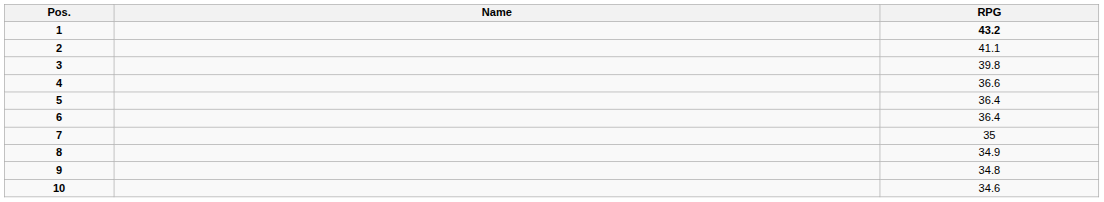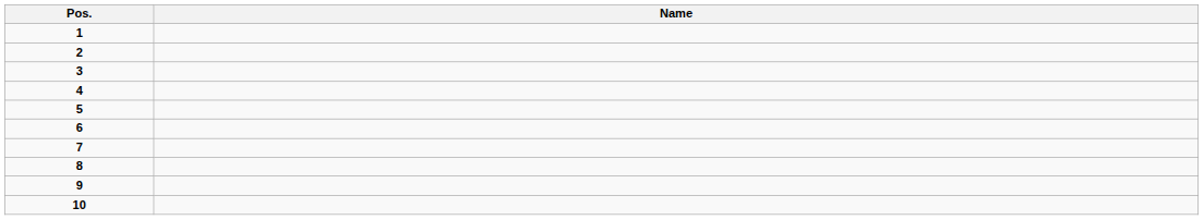 <table class="wikitable" style="width:80%;">
 <tr>
 <th style="width:10%;">Pos.</th>
 <th style="width:70%;">Name</th>
-<th style="width:20%;">RPG</th>
 </tr>
 <tr>
 <td align=center><strong>1</strong></td>
 <td><strong></strong></td>
-<td align=center><strong>43.2</strong></td>
 </tr>
 <tr>
 <td align=center><strong>2</strong></td>
 <td></td>
-<td align=center>41.1</td>
 </tr>
 <tr>
 <td align=center><strong>3</strong></td>
 <td></td>
-<td align=center>39.8</td>
 </tr>
 <tr>
 <td align=center><strong>4</strong></td>
 <td></td>
-<td align=center>36.6</td>
 </tr>
 <tr>
 <td align=center><strong>5</strong></td>
 <td></td>
-<td align=center>36.4</td>
 </tr>
 <tr>
 <td align=center><strong>6</strong></td>
 <td></td>
-<td align=center>36.4</td>
 </tr>
 <tr>
 <td align=center><strong>7</strong></td>
 <td></td>
-<td align=center>35</td>
 </tr>
 <tr>
 <td align=center><strong>8</strong></td>
 <td></td>
-<td align=center>34.9</td>
 </tr>
 <tr>
 <td align=center><strong>9</strong></td>
 <td></td>
-<td align=center>34.8</td>
 </tr>
 <tr>
 <td align=center><strong>10</strong></td>
 <td></td>
-<td align=center>34.6</td>
 </tr>
 </table>
